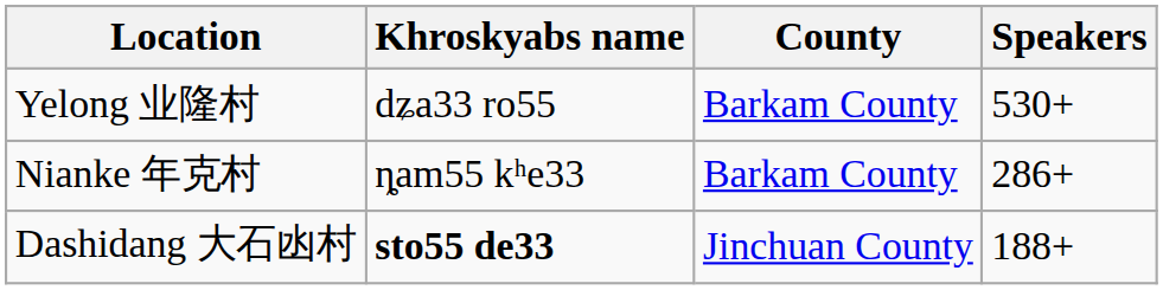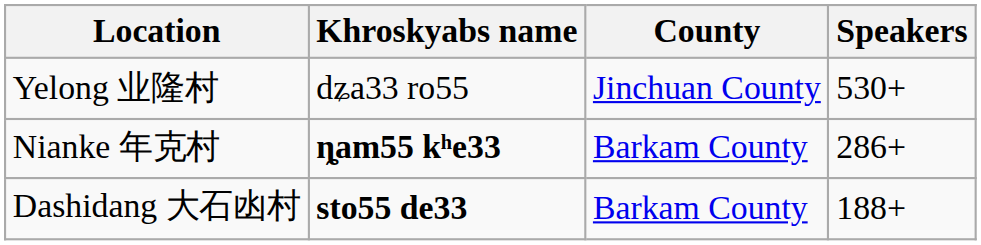 <table class="wikitable sortable">
 <tr>
 <th>Location</th>
 <th>Khroskyabs name</th>
 <th>County</th>
 <th>Speakers</th>
 </tr>
 <tr>
 <td>Yelong 业隆村</td>
 <td>dʑa33 ro55</td>
-<td><a href='#'>Barkam County</a></td>
+<td><a href='#'>Jinchuan County</a></td>
 <td>530+</td>
 </tr>
 <tr>
 <td>Nianke 年克村</td>
-<td>ȵam55 kʰe33</td>
+<td><strong>ȵam55 kʰe33</strong></td>
 <td><a href='#'>Barkam County</a></td>
 <td>286+</td>
 </tr>
 <tr>
 <td>Dashidang 大石凼村</td>
 <td><strong>sto55 de33</strong></td>
-<td><a href='#'>Jinchuan County</a></td>
+<td><a href='#'>Barkam County</a></td>
 <td>188+</td>
 </tr>
 </table>
